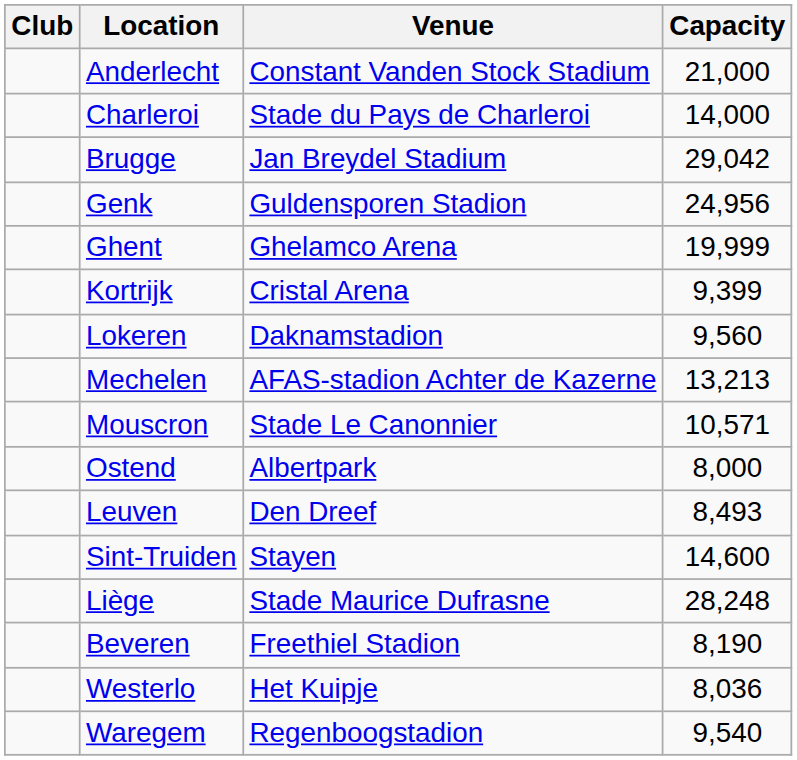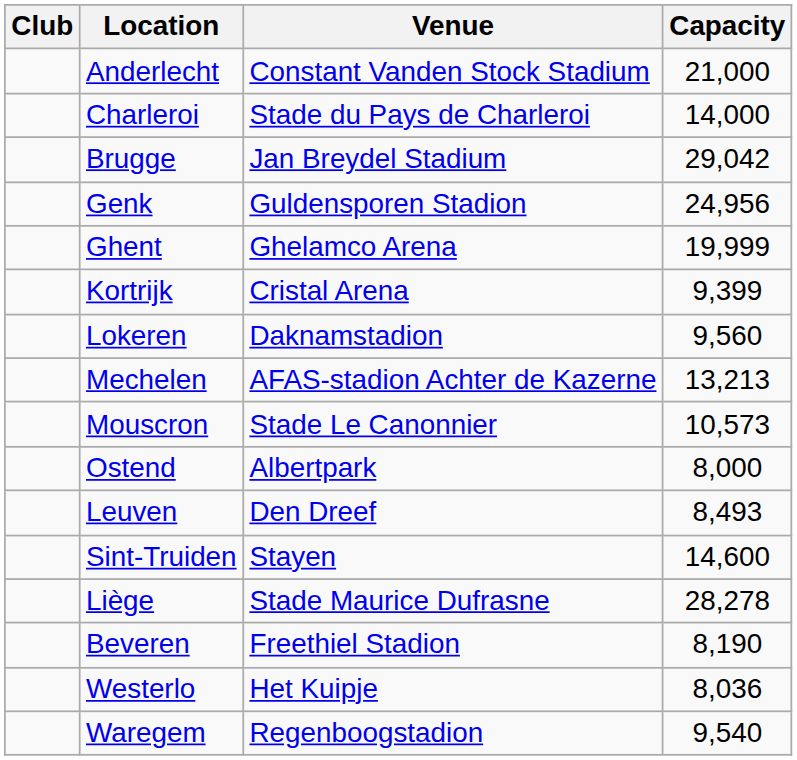 <table class="wikitable sortable">
 <tr>
 <th>Club</th>
 <th>Location</th>
 <th>Venue</th>
 <th>Capacity </th>
 </tr>
 <tr>
 <td></td>
 <td><a href='#'>Anderlecht</a></td>
 <td><a href='#'>Constant Vanden Stock Stadium</a></td>
 <td style="text-align:center;">21,000</td>
 </tr>
 <tr>
 <td></td>
 <td><a href='#'>Charleroi</a></td>
 <td><a href='#'>Stade du Pays de Charleroi</a></td>
 <td style="text-align:center;">14,000</td>
 </tr>
 <tr>
 <td></td>
 <td><a href='#'>Brugge</a></td>
 <td><a href='#'>Jan Breydel Stadium</a></td>
 <td style="text-align:center;">29,042</td>
 </tr>
 <tr>
 <td></td>
 <td><a href='#'>Genk</a></td>
 <td><a href='#'>Guldensporen Stadion</a></td>
 <td style="text-align:center;">24,956</td>
 </tr>
 <tr>
 <td></td>
 <td><a href='#'>Ghent</a></td>
 <td><a href='#'>Ghelamco Arena</a></td>
 <td style="text-align:center;">19,999</td>
 </tr>
 <tr>
 <td></td>
 <td><a href='#'>Kortrijk</a></td>
 <td><a href='#'>Cristal Arena</a></td>
 <td style="text-align:center;">9,399</td>
 </tr>
 <tr>
 <td></td>
 <td><a href='#'>Lokeren</a></td>
 <td><a href='#'>Daknamstadion</a></td>
 <td style="text-align:center;">9,560</td>
 </tr>
 <tr>
 <td></td>
 <td><a href='#'>Mechelen</a></td>
 <td><a href='#'>AFAS-stadion Achter de Kazerne</a></td>
 <td style="text-align:center;">13,213</td>
 </tr>
 <tr>
 <td></td>
 <td><a href='#'>Mouscron</a></td>
 <td><a href='#'>Stade Le Canonnier</a></td>
-<td style="text-align:center;">10,571</td>
+<td style="text-align:center;">10,573</td>
 </tr>
 <tr>
 <td></td>
 <td><a href='#'>Ostend</a></td>
 <td><a href='#'>Albertpark</a></td>
 <td style="text-align:center;">8,000</td>
 </tr>
 <tr>
 <td></td>
 <td><a href='#'>Leuven</a></td>
 <td><a href='#'>Den Dreef</a></td>
 <td style="text-align:center;">8,493</td>
 </tr>
 <tr>
 <td></td>
 <td><a href='#'>Sint-Truiden</a></td>
 <td><a href='#'>Stayen</a></td>
 <td style="text-align:center;">14,600</td>
 </tr>
 <tr>
 <td></td>
 <td><a href='#'>Liège</a></td>
 <td><a href='#'>Stade Maurice Dufrasne</a></td>
-<td style="text-align:center;">28,248</td>
+<td style="text-align:center;">28,278</td>
 </tr>
 <tr>
 <td></td>
 <td><a href='#'>Beveren</a></td>
 <td><a href='#'>Freethiel Stadion</a></td>
 <td style="text-align:center;">8,190</td>
 </tr>
 <tr>
 <td></td>
 <td><a href='#'>Westerlo</a></td>
 <td><a href='#'>Het Kuipje</a></td>
 <td style="text-align:center">8,036</td>
 </tr>
 <tr>
 <td></td>
 <td><a href='#'>Waregem</a></td>
 <td><a href='#'>Regenboogstadion</a></td>
 <td style="text-align:center;">9,540</td>
 </tr>
 </table>
